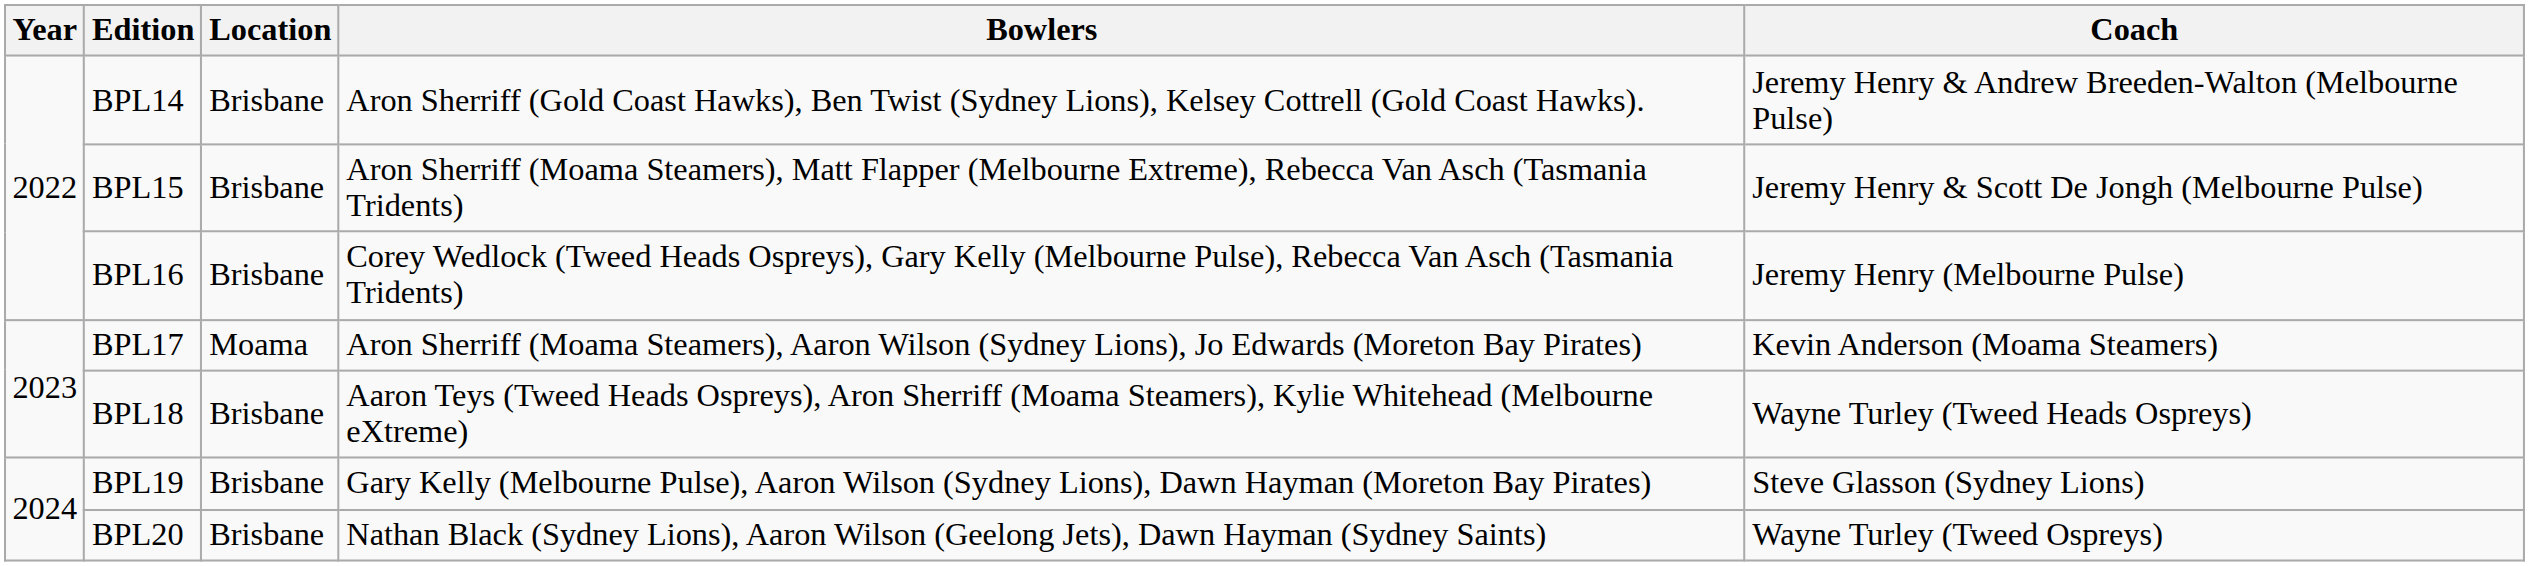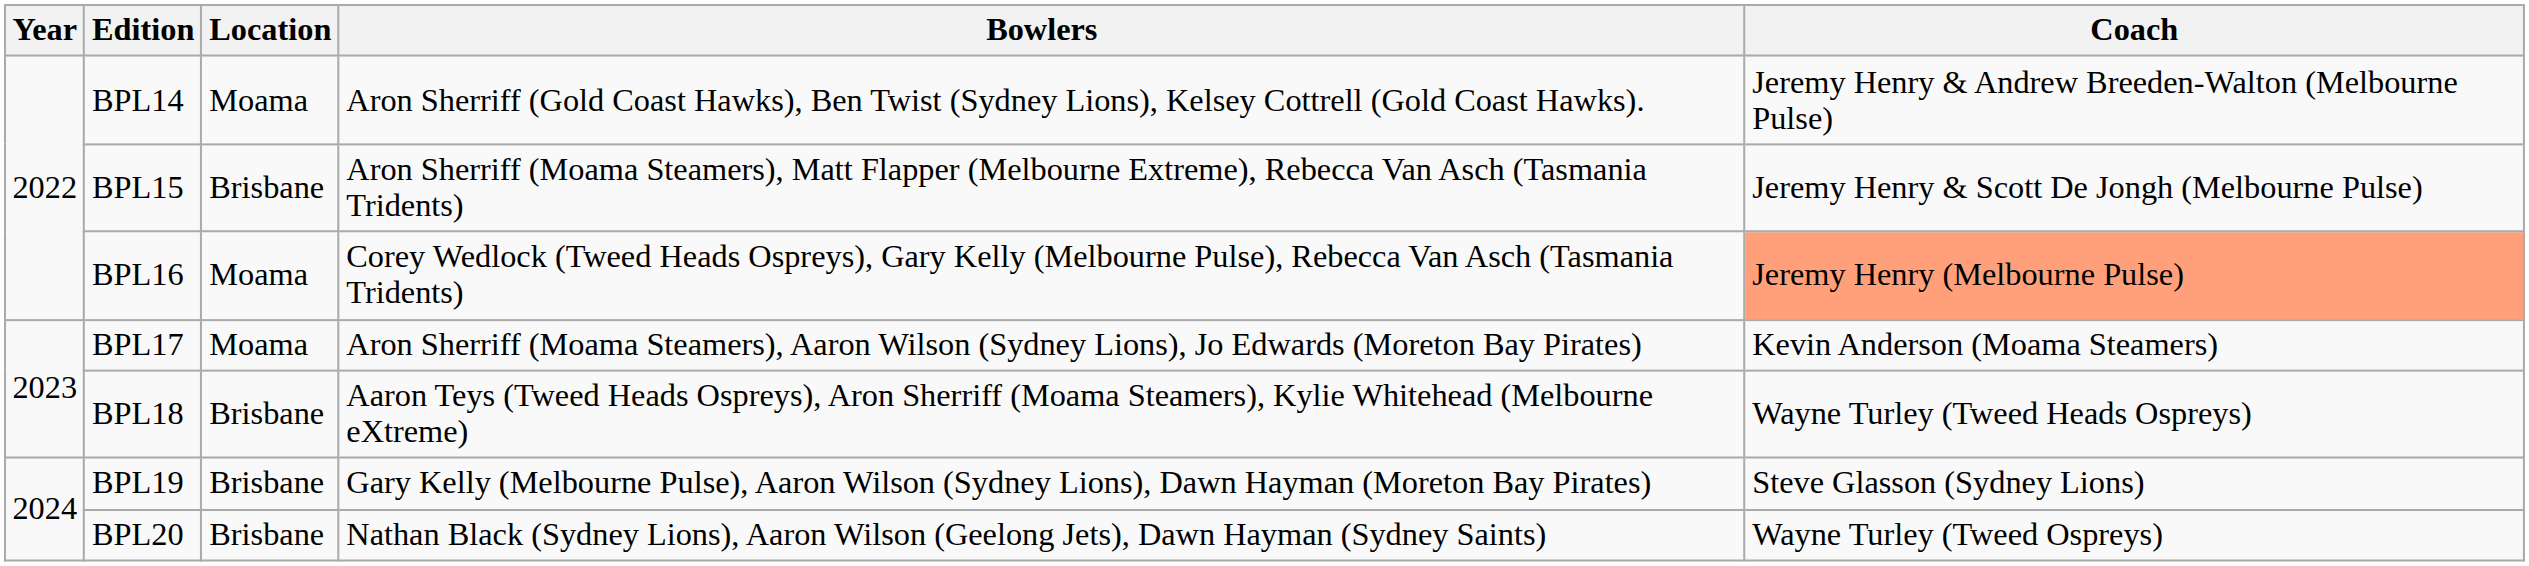 <table class="wikitable">
 <tr>
 <th>Year</th>
 <th>Edition</th>
 <th>Location</th>
 <th>Bowlers</th>
 <th>Coach</th>
 </tr>
 <tr>
 <td rowspan="3">2022</td>
 <td>BPL14</td>
-<td>Brisbane</td>
+<td>Moama</td>
 <td>Aron Sherriff (Gold Coast Hawks), Ben Twist (Sydney Lions), Kelsey Cottrell (Gold Coast Hawks).</td>
 <td>Jeremy Henry & Andrew Breeden-Walton (Melbourne Pulse)</td>
 </tr>
 <tr>
 <td>BPL15</td>
 <td>Brisbane</td>
 <td>Aron Sherriff (Moama Steamers), Matt Flapper (Melbourne Extreme), Rebecca Van Asch (Tasmania Tridents)</td>
 <td>Jeremy Henry & Scott De Jongh (Melbourne Pulse)</td>
 </tr>
 <tr>
 <td>BPL16</td>
-<td>Brisbane</td>
+<td>Moama</td>
 <td>Corey Wedlock (Tweed Heads Ospreys), Gary Kelly (Melbourne Pulse), Rebecca Van Asch (Tasmania Tridents)</td>
-<td>Jeremy Henry (Melbourne Pulse)</td>
+<td style="background: lightsalmon;">Jeremy Henry (Melbourne Pulse)</td>
 </tr>
 <tr>
 <td rowspan="2">2023</td>
 <td>BPL17</td>
 <td>Moama</td>
 <td>Aron Sherriff (Moama Steamers), Aaron Wilson (Sydney Lions), Jo Edwards (Moreton Bay Pirates)</td>
 <td>Kevin Anderson (Moama Steamers)</td>
 </tr>
 <tr>
 <td>BPL18</td>
 <td>Brisbane</td>
 <td>Aaron Teys (Tweed Heads Ospreys), Aron Sherriff (Moama Steamers), Kylie Whitehead (Melbourne eXtreme)</td>
 <td>Wayne Turley (Tweed Heads Ospreys)</td>
 </tr>
 <tr>
 <td rowspan="2">2024</td>
 <td>BPL19</td>
 <td>Brisbane</td>
 <td>Gary Kelly (Melbourne Pulse), Aaron Wilson (Sydney Lions), Dawn Hayman (Moreton Bay Pirates)</td>
 <td>Steve Glasson (Sydney Lions)</td>
 </tr>
 <tr>
 <td>BPL20</td>
 <td>Brisbane</td>
 <td>Nathan Black (Sydney Lions), Aaron Wilson (Geelong Jets), Dawn Hayman (Sydney Saints)</td>
 <td>Wayne Turley (Tweed Ospreys)</td>
 </tr>
 </table>
